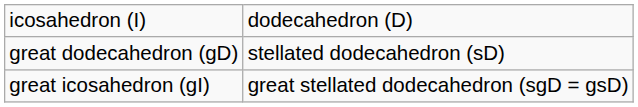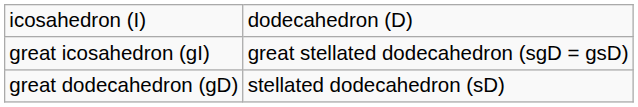 <table class="wikitable">
 <tr>
 <td>icosahedron (I)</td>
 <td>dodecahedron (D)</td>
 </tr>
 <tr>
+<td>great icosahedron (gI)</td>
+<td>great stellated dodecahedron (sgD = gsD)</td>
+</tr>
+<tr>
 <td>great dodecahedron (gD)</td>
 <td>stellated dodecahedron (sD)</td>
 </tr>
-<tr>
-<td>great icosahedron (gI)</td>
-<td>great stellated dodecahedron (sgD = gsD)</td>
-</tr>
 </table>
